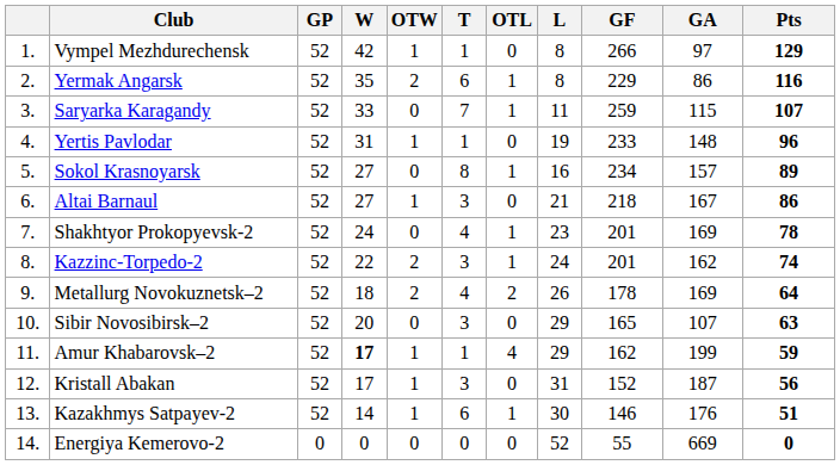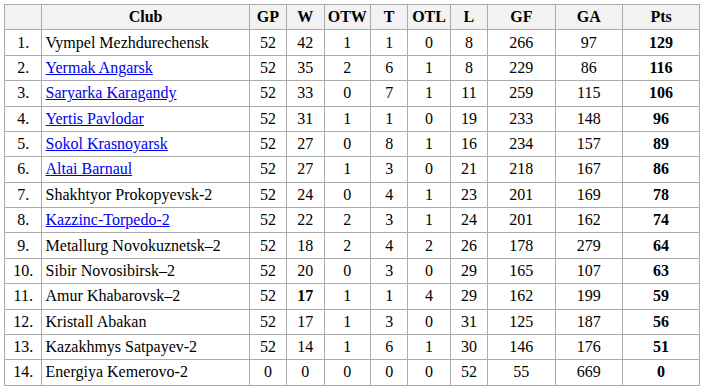 <table class="wikitable">
 <tr>
 <th width="30"></th>
 <th width="200">Club</th>
 <th width="30">GP</th>
 <th width="30">W</th>
 <th width="35">OTW</th>
 <th width="30">T</th>
 <th width="35">OTL</th>
 <th width="30">L</th>
 <th width="60">GF</th>
 <th width="60">GA</th>
 <th width="70">Pts</th>
 </tr>
 <tr bgcolor="#FFFFFF" align="center">
 <td>1.</td>
 <td align="left">Vympel Mezhdurechensk</td>
 <td>52</td>
 <td>42</td>
 <td>1</td>
 <td>1</td>
 <td>0</td>
 <td>8</td>
 <td>266</td>
 <td>97</td>
 <td><strong>129</strong></td>
 </tr>
 <tr bgcolor="#FFFFFF" align="center">
 <td>2.</td>
 <td align="left"><a href='#'>Yermak Angarsk</a></td>
 <td>52</td>
 <td>35</td>
 <td>2</td>
 <td>6</td>
 <td>1</td>
 <td>8</td>
 <td>229</td>
 <td>86</td>
 <td><strong>116</strong></td>
 </tr>
 <tr bgcolor="#FFFFFF" align="center">
 <td>3.</td>
 <td align="left"><a href='#'>Saryarka Karagandy</a></td>
 <td>52</td>
 <td>33</td>
 <td>0</td>
 <td>7</td>
 <td>1</td>
 <td>11</td>
 <td>259</td>
 <td>115</td>
-<td><strong>107</strong></td>
+<td><strong>106</strong></td>
 </tr>
 <tr bgcolor="#FFFFFF" align="center">
 <td>4.</td>
 <td align="left"><a href='#'>Yertis Pavlodar</a></td>
 <td>52</td>
 <td>31</td>
 <td>1</td>
 <td>1</td>
 <td>0</td>
 <td>19</td>
 <td>233</td>
 <td>148</td>
 <td><strong>96</strong></td>
 </tr>
 <tr bgcolor="#FFFFFF" align="center">
 <td>5.</td>
 <td align="left"><a href='#'>Sokol Krasnoyarsk</a></td>
 <td>52</td>
 <td>27</td>
 <td>0</td>
 <td>8</td>
 <td>1</td>
 <td>16</td>
 <td>234</td>
 <td>157</td>
 <td><strong>89</strong></td>
 </tr>
 <tr bgcolor="#FFFFFF" align="center">
 <td>6.</td>
 <td align="left"><a href='#'>Altai Barnaul</a></td>
 <td>52</td>
 <td>27</td>
 <td>1</td>
 <td>3</td>
 <td>0</td>
 <td>21</td>
 <td>218</td>
 <td>167</td>
 <td><strong>86</strong></td>
 </tr>
 <tr bgcolor="#FFFFFF" align="center">
 <td>7.</td>
 <td align="left">Shakhtyor Prokopyevsk-2</td>
 <td>52</td>
 <td>24</td>
 <td>0</td>
 <td>4</td>
 <td>1</td>
 <td>23</td>
 <td>201</td>
 <td>169</td>
 <td><strong>78</strong></td>
 </tr>
 <tr bgcolor="#FFFFFF" align="center">
 <td>8.</td>
 <td align="left"><a href='#'>Kazzinc-Torpedo-2</a></td>
 <td>52</td>
 <td>22</td>
 <td>2</td>
 <td>3</td>
 <td>1</td>
 <td>24</td>
 <td>201</td>
 <td>162</td>
 <td><strong>74</strong></td>
 </tr>
 <tr bgcolor="#FFFFFF" align="center">
 <td>9.</td>
 <td align="left">Metallurg Novokuznetsk–2</td>
 <td>52</td>
 <td>18</td>
 <td>2</td>
 <td>4</td>
 <td>2</td>
 <td>26</td>
 <td>178</td>
-<td>169</td>
+<td>279</td>
 <td><strong>64</strong></td>
 </tr>
 <tr bgcolor="#FFFFFF" align="center">
 <td>10.</td>
 <td align="left">Sibir Novosibirsk–2</td>
 <td>52</td>
 <td>20</td>
 <td>0</td>
 <td>3</td>
 <td>0</td>
 <td>29</td>
 <td>165</td>
 <td>107</td>
 <td><strong>63</strong></td>
 </tr>
 <tr bgcolor="#FFFFFF" align="center">
 <td>11.</td>
 <td align="left">Amur Khabarovsk–2</td>
 <td>52</td>
 <td><strong>17</strong></td>
 <td>1</td>
 <td>1</td>
 <td>4</td>
 <td>29</td>
 <td>162</td>
 <td>199</td>
 <td><strong>59</strong></td>
 </tr>
 <tr bgcolor="#FFFFFF" align="center">
 <td>12.</td>
 <td align="left">Kristall Abakan</td>
 <td>52</td>
 <td>17</td>
 <td>1</td>
 <td>3</td>
 <td>0</td>
 <td>31</td>
-<td>152</td>
+<td>125</td>
 <td>187</td>
 <td><strong>56</strong></td>
 </tr>
 <tr bgcolor="#FFFFFF" align="center">
 <td>13.</td>
 <td align="left">Kazakhmys Satpayev-2</td>
 <td>52</td>
 <td>14</td>
 <td>1</td>
 <td>6</td>
 <td>1</td>
 <td>30</td>
 <td>146</td>
 <td>176</td>
 <td><strong>51</strong></td>
 </tr>
 <tr bgcolor="#FFFFFF" align="center">
 <td>14.</td>
 <td align="left">Energiya Kemerovo-2</td>
 <td>0</td>
 <td>0</td>
 <td>0</td>
 <td>0</td>
 <td>0</td>
 <td>52</td>
 <td>55</td>
 <td>669</td>
 <td><strong>0</strong></td>
 </tr>
 </table>
